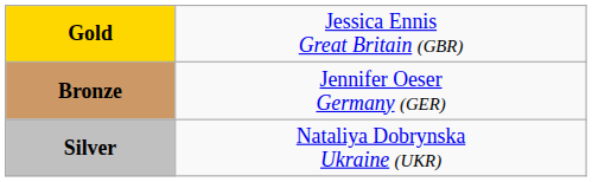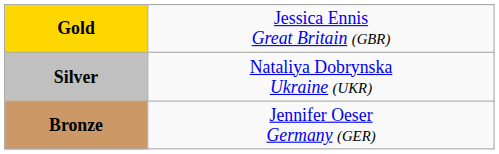 <table class="wikitable" style=" text-align:center; " width="35%">
 <tr>
 <td bgcolor="gold"><strong>Gold</strong></td>
 <td> <a href='#'>Jessica Ennis</a><br><em><a href='#'>Great Britain</a> <small>(GBR)</small></em></td>
 </tr>
 <tr>
+<td bgcolor="silver"><strong>Silver</strong></td>
+<td> <a href='#'>Nataliya Dobrynska</a><br><em><a href='#'>Ukraine</a> <small>(UKR)</small></em></td>
+</tr>
+<tr>
 <td bgcolor="CC9966"><strong>Bronze</strong></td>
 <td> <a href='#'>Jennifer Oeser</a><br><em><a href='#'>Germany</a> <small>(GER)</small></em></td>
 </tr>
-<tr>
-<td bgcolor="silver"><strong>Silver</strong></td>
-<td> <a href='#'>Nataliya Dobrynska</a><br><em><a href='#'>Ukraine</a> <small>(UKR)</small></em></td>
-</tr>
 </table>
